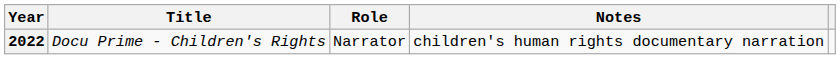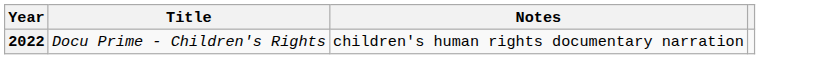 <table class="wikitable plainrowheaders">
 <tr>
 <th scope="col">Year</th>
 <th scope="col">Title</th>
-<th scope="col">Role</th>
 <th scope="col">Notes</th>
 <th scope="col" class="unsortable"></th>
 </tr>
 <tr>
 <th scope="row">2022</th>
 <td><em>Docu Prime - Children's Rights</em></td>
-<td>Narrator</td>
 <td>children's human rights documentary narration</td>
 <td style="text-align:center"></td>
 </tr>
 </table>
